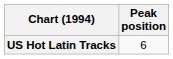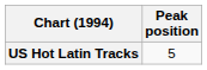 <table class="wikitable sortable plainrowheaders">
 <tr>
 <th>Chart (1994)</th>
 <th>Peak<br>position</th>
 </tr>
 <tr>
 <th scope=row>US Hot Latin Tracks</th>
-<td style="text-align: center; ">6</td>
+<td style="text-align: center; ">5</td>
 </tr>
 </table>
